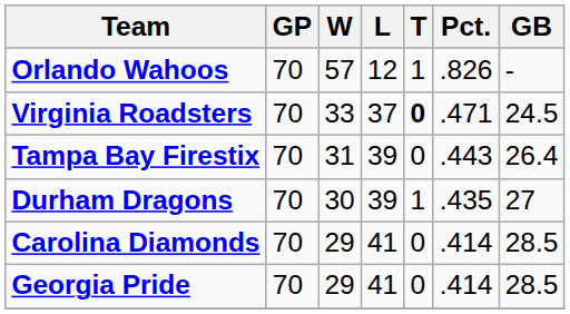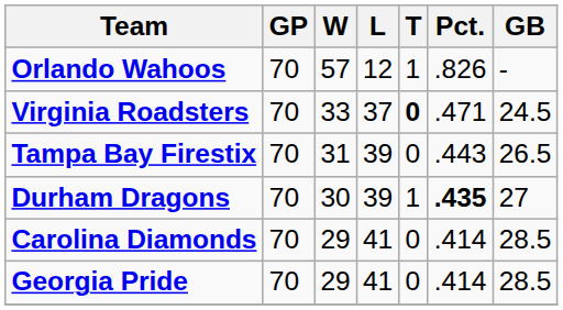 <table class="wikitable">
 <tr>
 <th>Team</th>
 <th>GP</th>
 <th>W</th>
 <th>L</th>
 <th>T</th>
 <th>Pct.</th>
 <th>GB</th>
 </tr>
 <tr>
 <td><strong><a href='#'>Orlando Wahoos</a></strong></td>
 <td>70</td>
 <td>57</td>
 <td>12</td>
 <td>1</td>
 <td>.826</td>
 <td>-</td>
 </tr>
 <tr>
 <td><strong><a href='#'>Virginia Roadsters</a></strong></td>
 <td>70</td>
 <td>33</td>
 <td>37</td>
 <td><strong>0</strong></td>
 <td>.471</td>
 <td>24.5</td>
 </tr>
 <tr>
 <td><strong><a href='#'>Tampa Bay Firestix</a></strong></td>
 <td>70</td>
 <td>31</td>
 <td>39</td>
 <td>0</td>
 <td>.443</td>
-<td>26.4</td>
+<td>26.5</td>
 </tr>
 <tr>
 <td><strong><a href='#'>Durham Dragons</a></strong></td>
 <td>70</td>
 <td>30</td>
 <td>39</td>
 <td>1</td>
-<td>.435</td>
+<td><strong>.435</strong></td>
 <td>27</td>
 </tr>
 <tr>
 <td><strong><a href='#'>Carolina Diamonds</a></strong></td>
 <td>70</td>
 <td>29</td>
 <td>41</td>
 <td>0</td>
 <td>.414</td>
 <td>28.5</td>
 </tr>
 <tr>
 <td><strong><a href='#'>Georgia Pride</a></strong></td>
 <td>70</td>
 <td>29</td>
 <td>41</td>
 <td>0</td>
 <td>.414</td>
 <td>28.5</td>
 </tr>
 <tr>
 </tr>
 </table>
